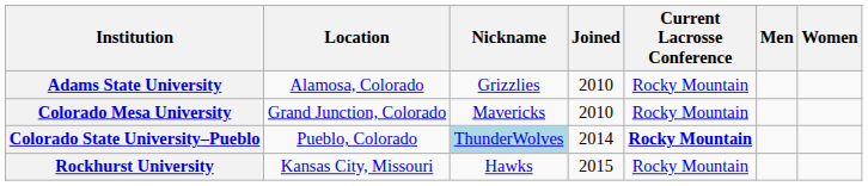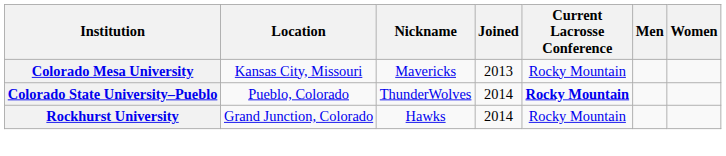 <table class="wikitable sortable" style="text-align:center">
 <tr>
 <th>Institution</th>
 <th>Location</th>
 <th>Nickname</th>
 <th>Joined</th>
 <th>Current<br>Lacrosse<br>Conference</th>
 <th>Men</th>
 <th>Women</th>
 </tr>
 <tr>
-<th><a href='#'>Adams State University</a></th>
-<td><a href='#'>Alamosa, Colorado</a></td>
-<td><a href='#'>Grizzlies</a></td>
-<td>2010</td>
-<td><a href='#'>Rocky Mountain</a></td>
-<td></td>
-<td></td>
-</tr>
-<tr>
 <th><a href='#'>Colorado Mesa University</a></th>
-<td><a href='#'>Grand Junction, Colorado</a></td>
+<td><a href='#'>Kansas City, Missouri</a></td>
 <td><a href='#'>Mavericks</a></td>
-<td>2010</td>
+<td>2013</td>
 <td><a href='#'>Rocky Mountain</a></td>
 <td></td>
 <td></td>
 </tr>
 <tr>
 <th><a href='#'>Colorado State University–Pueblo</a></th>
 <td><a href='#'>Pueblo, Colorado</a></td>
-<td style="background: lightblue;"><a href='#'>ThunderWolves</a></td>
+<td><a href='#'>ThunderWolves</a></td>
 <td>2014</td>
 <td><strong><a href='#'>Rocky Mountain</a></strong></td>
 <td></td>
 <td></td>
 </tr>
 <tr>
 <th><a href='#'>Rockhurst University</a></th>
-<td><a href='#'>Kansas City, Missouri</a></td>
+<td><a href='#'>Grand Junction, Colorado</a></td>
 <td><a href='#'>Hawks</a></td>
-<td>2015</td>
+<td>2014</td>
 <td><a href='#'>Rocky Mountain</a></td>
 <td></td>
 <td></td>
 </tr>
 </table>
